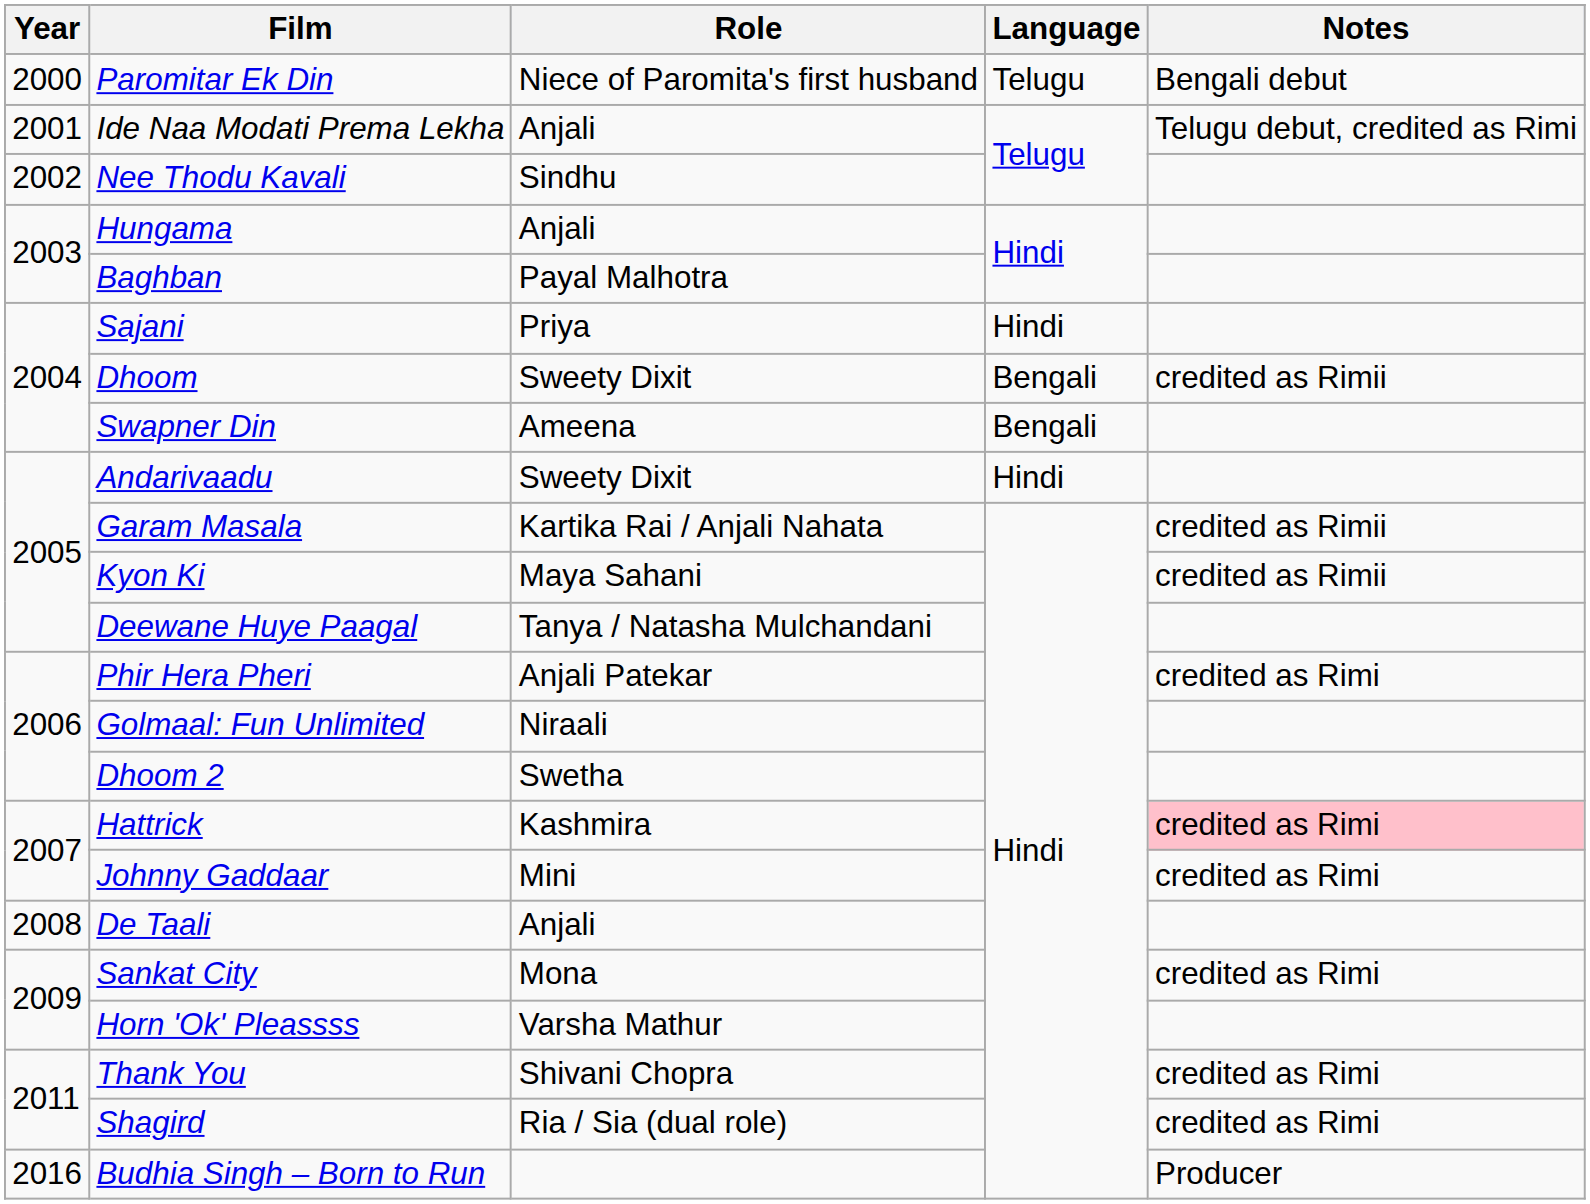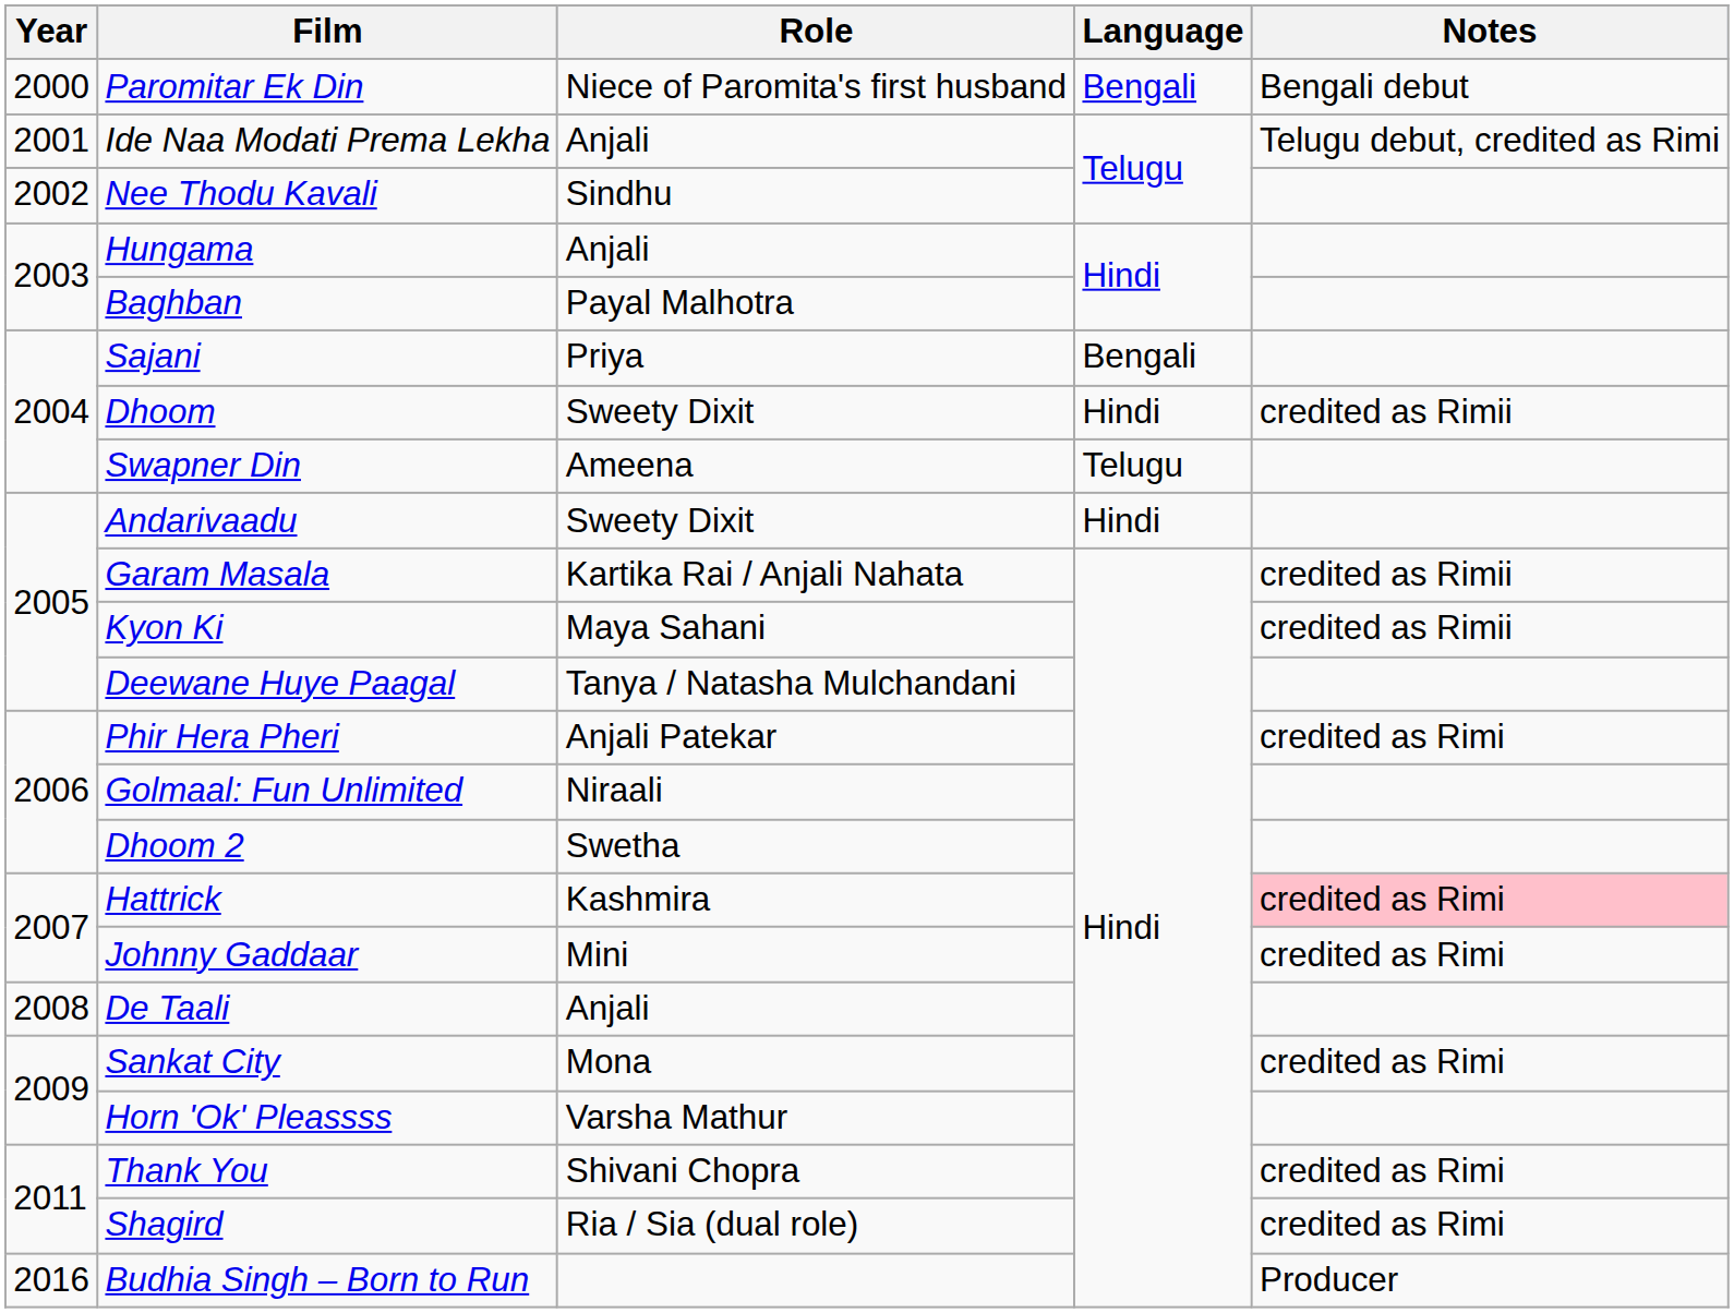 <table class="wikitable sortable plainrowheaders">
 <tr style="background:#d1e4fd;">
 <th>Year</th>
 <th>Film</th>
 <th>Role</th>
 <th>Language</th>
 <th>Notes</th>
 </tr>
 <tr>
 <td>2000</td>
 <td><em><a href='#'>Paromitar Ek Din</a></em></td>
 <td>Niece of Paromita's first husband</td>
-<td>Telugu</td>
+<td><a href='#'>Bengali</a></td>
 <td>Bengali debut</td>
 </tr>
 <tr>
 <td>2001</td>
 <td><em>Ide Naa Modati Prema Lekha</em></td>
 <td>Anjali</td>
 <td rowspan="2"><a href='#'>Telugu</a></td>
 <td>Telugu debut, credited as Rimi</td>
 </tr>
 <tr>
 <td>2002</td>
 <td><em><a href='#'>Nee Thodu Kavali</a></em></td>
 <td>Sindhu</td>
 <td></td>
 </tr>
 <tr>
 <td rowspan="2">2003</td>
 <td><em><a href='#'>Hungama</a></em></td>
 <td>Anjali</td>
 <td rowspan=2><a href='#'>Hindi</a></td>
 <td></td>
 </tr>
 <tr>
 <td><em><a href='#'>Baghban</a></em></td>
 <td>Payal Malhotra</td>
 <td></td>
 </tr>
 <tr>
 <td rowspan="3">2004</td>
 <td><em><a href='#'>Sajani</a></em></td>
 <td>Priya</td>
-<td>Hindi</td>
+<td>Bengali</td>
 <td></td>
 </tr>
 <tr>
 <td><em><a href='#'>Dhoom</a></em></td>
 <td>Sweety Dixit</td>
-<td>Bengali</td>
+<td>Hindi</td>
 <td>credited as Rimii</td>
 </tr>
 <tr>
 <td><em><a href='#'>Swapner Din</a></em></td>
 <td>Ameena</td>
-<td>Bengali</td>
+<td>Telugu</td>
 <td></td>
 </tr>
 <tr>
 <td rowspan="4">2005</td>
 <td><em><a href='#'>Andarivaadu</a></em></td>
 <td>Sweety Dixit</td>
 <td>Hindi</td>
 <td></td>
 </tr>
 <tr>
 <td><em><a href='#'>Garam Masala</a></em></td>
 <td>Kartika Rai / Anjali Nahata</td>
 <td rowspan="14">Hindi</td>
 <td>credited as Rimii</td>
 </tr>
 <tr>
 <td><em><a href='#'>Kyon Ki</a></em></td>
 <td>Maya Sahani</td>
 <td>credited as Rimii</td>
 </tr>
 <tr>
 <td><em><a href='#'>Deewane Huye Paagal</a></em></td>
 <td>Tanya / Natasha Mulchandani</td>
 <td></td>
 </tr>
 <tr>
 <td rowspan="3">2006</td>
 <td><em><a href='#'>Phir Hera Pheri</a></em></td>
 <td>Anjali Patekar</td>
 <td>credited as Rimi</td>
 </tr>
 <tr>
 <td><em><a href='#'>Golmaal: Fun Unlimited</a></em></td>
 <td>Niraali</td>
 <td></td>
 </tr>
 <tr>
 <td><em><a href='#'>Dhoom 2</a></em></td>
 <td>Swetha</td>
 <td></td>
 </tr>
 <tr>
 <td rowspan="2">2007</td>
 <td><em><a href='#'>Hattrick</a></em></td>
 <td>Kashmira</td>
 <td style="background: pink;">credited as Rimi</td>
 </tr>
 <tr>
 <td><em><a href='#'>Johnny Gaddaar</a></em></td>
 <td>Mini</td>
 <td>credited as Rimi</td>
 </tr>
 <tr>
 <td>2008</td>
 <td><em><a href='#'>De Taali</a></em></td>
 <td>Anjali</td>
 <td></td>
 </tr>
 <tr>
 <td rowspan="2">2009</td>
 <td><em><a href='#'>Sankat City</a></em></td>
 <td>Mona</td>
 <td>credited as Rimi</td>
 </tr>
 <tr>
 <td><em><a href='#'>Horn 'Ok' Pleassss</a></em></td>
 <td>Varsha Mathur</td>
 <td></td>
 </tr>
 <tr>
 <td rowspan="2">2011</td>
 <td><em><a href='#'>Thank You</a></em></td>
 <td>Shivani Chopra</td>
 <td>credited as Rimi</td>
 </tr>
 <tr>
 <td><em><a href='#'>Shagird</a></em></td>
 <td>Ria / Sia (dual role)</td>
 <td>credited as Rimi</td>
 </tr>
 <tr>
 <td>2016</td>
 <td><em><a href='#'>Budhia Singh – Born to Run</a></em></td>
 <td></td>
 <td>Producer</td>
 </tr>
 </table>
